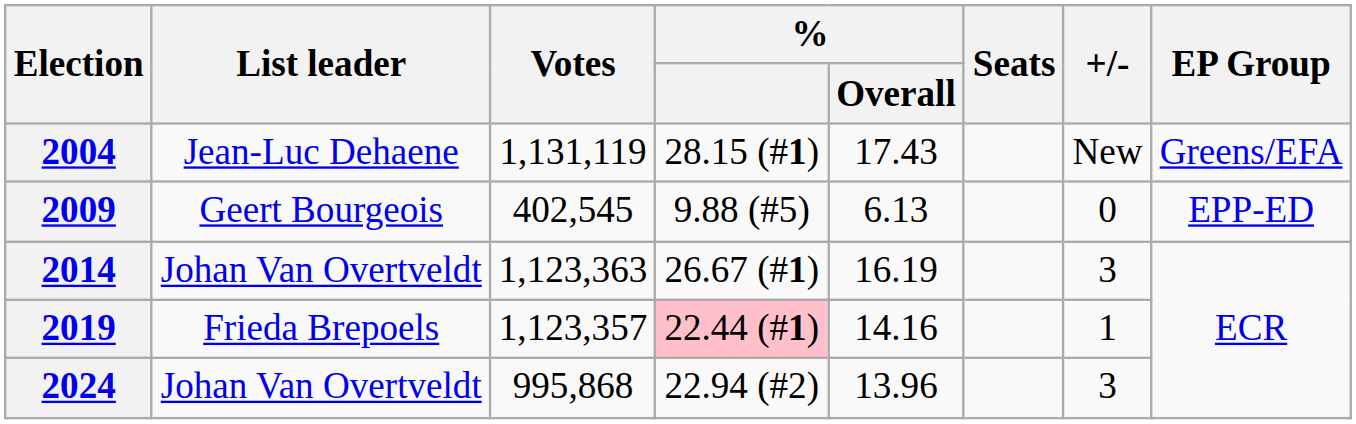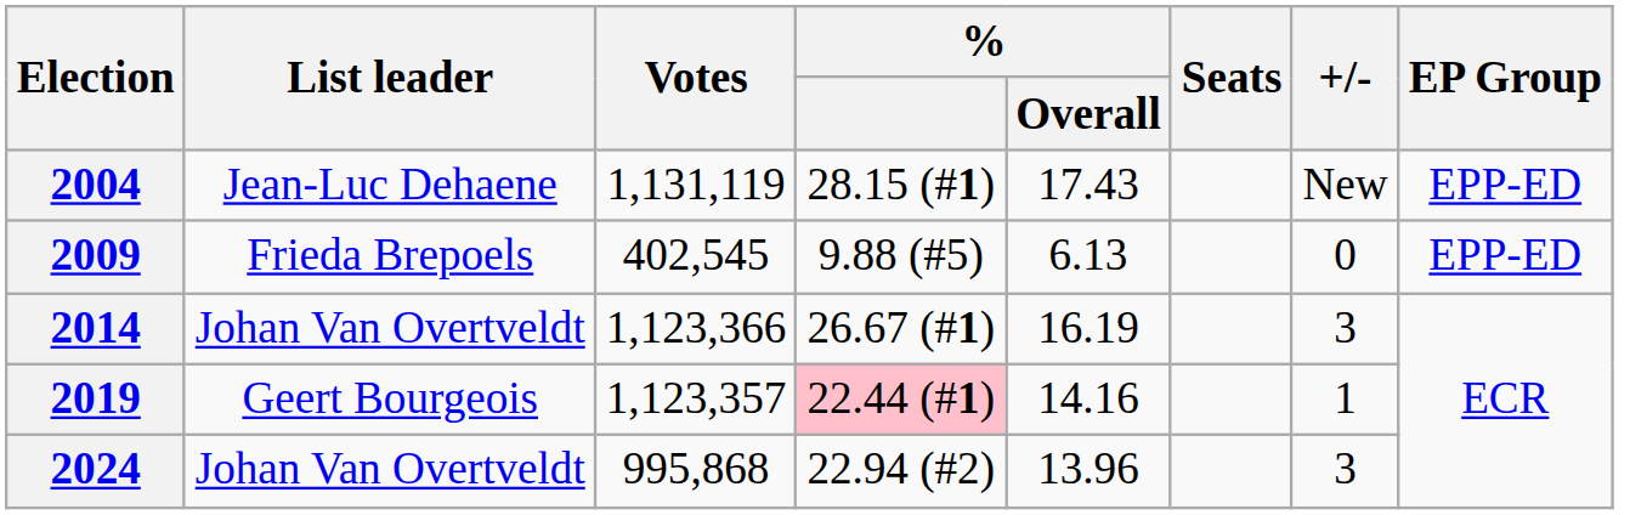 <table class="wikitable" style="text-align:center;">
 <tr>
 <th rowspan=2>Election</th>
 <th rowspan=2>List leader</th>
 <th rowspan=2>Votes</th>
 <th colspan=2>%</th>
 <th rowspan=2>Seats</th>
 <th rowspan=2>+/-</th>
 <th rowspan=2>EP Group</th>
 </tr>
 <tr>
 <th></th>
 <th>Overall</th>
 </tr>
 <tr>
 <th><a href='#'>2004</a></th>
 <td><a href='#'>Jean-Luc Dehaene</a></td>
 <td>1,131,119</td>
 <td>28.15 (#<strong>1</strong>)</td>
 <td>17.43</td>
 <td></td>
 <td>New</td>
-<td><a href='#'>Greens/EFA</a></td>
+<td><a href='#'>EPP-ED</a></td>
 </tr>
 <tr>
 <th><a href='#'>2009</a></th>
-<td><a href='#'>Geert Bourgeois</a></td>
+<td><a href='#'>Frieda Brepoels</a></td>
 <td>402,545</td>
 <td>9.88 (#5)</td>
 <td>6.13</td>
 <td></td>
 <td> 0</td>
 <td><a href='#'>EPP-ED</a></td>
 </tr>
 <tr>
 <th><a href='#'>2014</a></th>
 <td><a href='#'>Johan Van Overtveldt</a></td>
-<td>1,123,363</td>
+<td>1,123,366</td>
 <td>26.67 (#<strong>1</strong>)</td>
 <td>16.19</td>
 <td></td>
 <td> 3</td>
 <td rowspan=3><a href='#'>ECR</a></td>
 </tr>
 <tr>
 <th><a href='#'>2019</a></th>
-<td><a href='#'>Frieda Brepoels</a></td>
+<td><a href='#'>Geert Bourgeois</a></td>
 <td>1,123,357</td>
 <td style="background: pink;">22.44 (#<strong>1</strong>)</td>
 <td>14.16</td>
 <td></td>
 <td> 1</td>
 </tr>
 <tr>
 <th><a href='#'>2024</a></th>
 <td><a href='#'>Johan Van Overtveldt</a></td>
 <td>995,868</td>
 <td>22.94 (#2)</td>
 <td>13.96</td>
 <td></td>
 <td> 3</td>
 </tr>
 </table>
